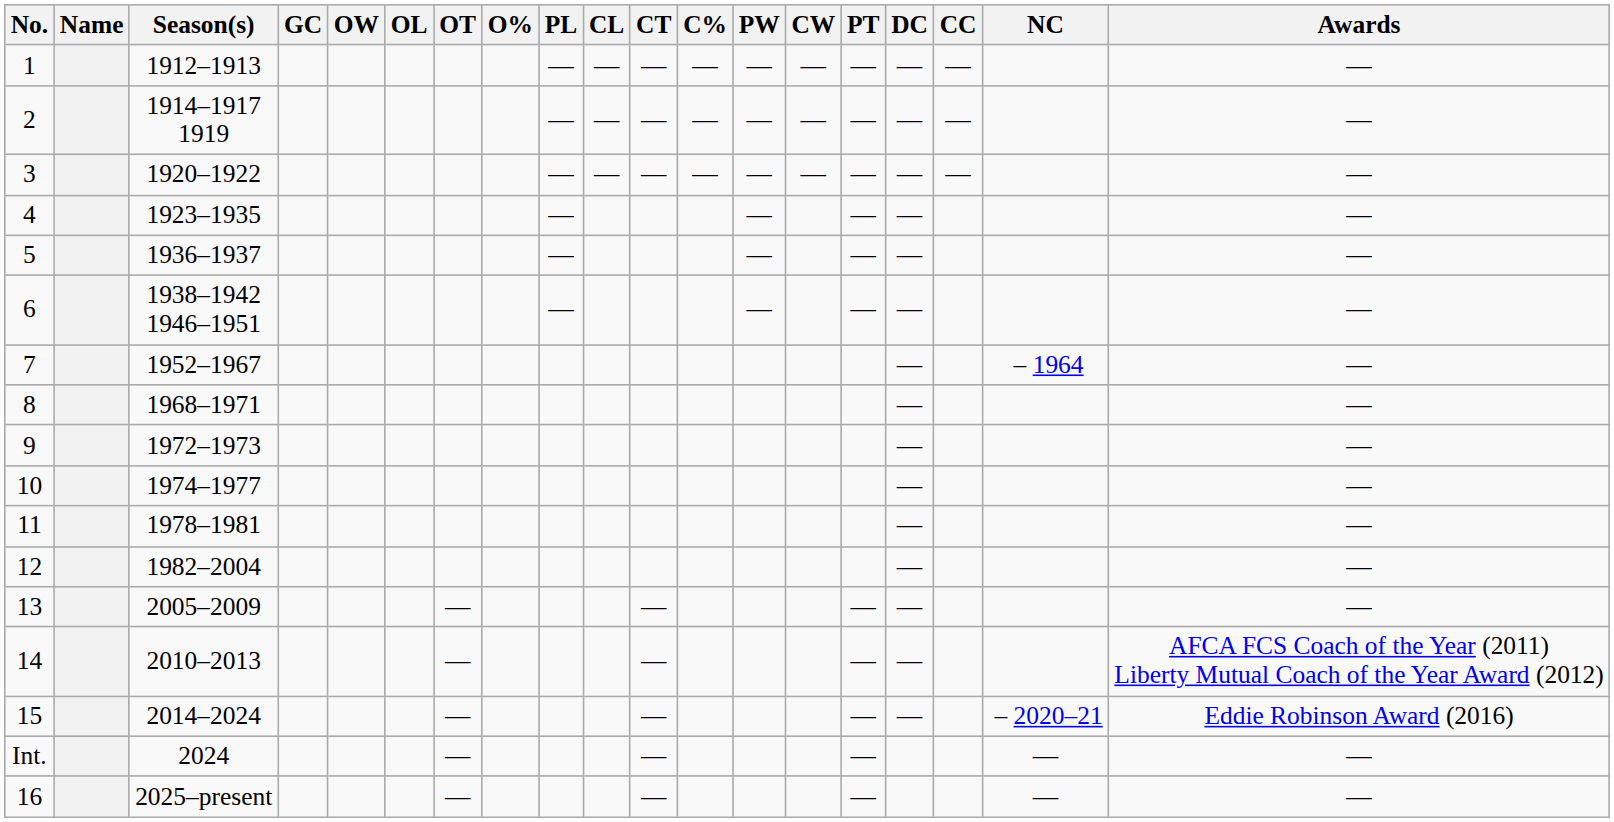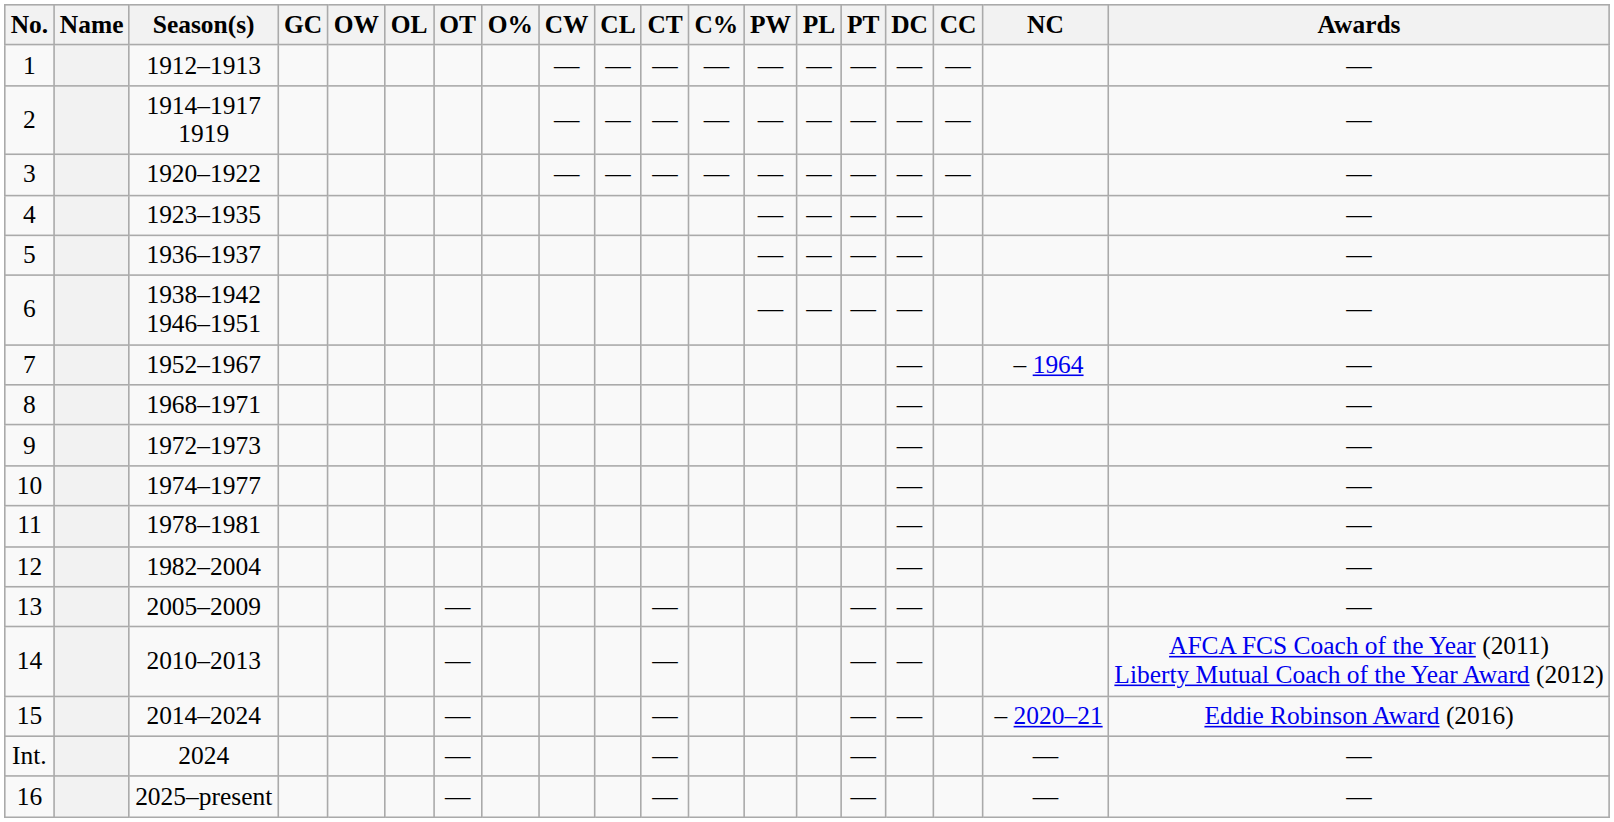 <table class="wikitable sortable" style="text-align:center">
 <tr>
 <th scope="col" class="unsortable">No.</th>
 <th scope="col">Name</th>
 <th scope="col">Season(s)<br></th>
 <th scope="col">GC</th>
 <th scope="col">OW</th>
 <th scope="col">OL</th>
 <th scope="col">OT</th>
 <th scope="col">O%</th>
-<th scope="col">PL</th>
+<th scope="col">CW</th>
 <th scope="col">CL</th>
 <th scope="col">CT</th>
 <th scope="col">C%</th>
 <th scope="col">PW</th>
-<th scope="col">CW</th>
+<th scope="col">PL</th>
 <th scope="col">PT</th>
 <th scope="col">DC</th>
 <th scope="col">CC</th>
 <th scope="col">NC</th>
 <th scope="col" class="unsortable">Awards</th>
 </tr>
 <tr>
 <td>1</td>
 <th scope="row"></th>
 <td>1912–1913</td>
 <td></td>
 <td></td>
 <td></td>
 <td></td>
 <td></td>
 <td>—</td>
 <td>—</td>
 <td>—</td>
 <td>—</td>
 <td>—</td>
 <td>—</td>
 <td>—</td>
 <td>—</td>
 <td>—</td>
 <td></td>
 <td>—</td>
 </tr>
 <tr>
 <td>2</td>
 <th scope="row"></th>
 <td>1914–1917<br>1919</td>
 <td></td>
 <td></td>
 <td></td>
 <td></td>
 <td></td>
 <td>—</td>
 <td>—</td>
 <td>—</td>
 <td>—</td>
 <td>—</td>
 <td>—</td>
 <td>—</td>
 <td>—</td>
 <td>—</td>
 <td></td>
 <td>—</td>
 </tr>
 <tr>
 <td>3</td>
 <th scope="row"></th>
 <td>1920–1922</td>
 <td></td>
 <td></td>
 <td></td>
 <td></td>
 <td></td>
 <td>—</td>
 <td>—</td>
 <td>—</td>
 <td>—</td>
 <td>—</td>
 <td>—</td>
 <td>—</td>
 <td>—</td>
 <td>—</td>
 <td></td>
 <td>—</td>
 </tr>
 <tr>
 <td>4</td>
 <th scope="row"></th>
 <td>1923–1935</td>
 <td></td>
 <td></td>
 <td></td>
 <td></td>
 <td></td>
-<td>—</td>
+<td></td>
 <td></td>
 <td></td>
 <td></td>
 <td>—</td>
-<td></td>
+<td>—</td>
 <td>—</td>
 <td>—</td>
 <td></td>
 <td></td>
 <td>—</td>
 </tr>
 <tr>
 <td>5</td>
 <th scope="row"></th>
 <td>1936–1937</td>
 <td></td>
 <td></td>
 <td></td>
 <td></td>
 <td></td>
-<td>—</td>
+<td></td>
 <td></td>
 <td></td>
 <td></td>
 <td>—</td>
-<td></td>
+<td>—</td>
 <td>—</td>
 <td>—</td>
 <td></td>
 <td></td>
 <td>—</td>
 </tr>
 <tr>
 <td>6</td>
 <th scope="row"></th>
 <td>1938–1942<br>1946–1951</td>
 <td></td>
 <td></td>
 <td></td>
 <td></td>
 <td></td>
-<td>—</td>
+<td></td>
 <td></td>
 <td></td>
 <td></td>
 <td>—</td>
-<td></td>
+<td>—</td>
 <td>—</td>
 <td>—</td>
 <td></td>
 <td></td>
 <td>—</td>
 </tr>
 <tr>
 <td>7</td>
 <th scope="row"></th>
 <td>1952–1967</td>
 <td></td>
 <td></td>
 <td></td>
 <td></td>
 <td></td>
 <td></td>
 <td></td>
 <td></td>
 <td></td>
 <td></td>
 <td></td>
 <td></td>
 <td>—</td>
 <td></td>
 <td> – <a href='#'>1964</a></td>
 <td>—</td>
 </tr>
 <tr>
 <td>8</td>
 <th scope="row"></th>
 <td>1968–1971</td>
 <td></td>
 <td></td>
 <td></td>
 <td></td>
 <td></td>
 <td></td>
 <td></td>
 <td></td>
 <td></td>
 <td></td>
 <td></td>
 <td></td>
 <td>—</td>
 <td></td>
 <td></td>
 <td>—</td>
 </tr>
 <tr>
 <td>9</td>
 <th scope="row"></th>
 <td>1972–1973</td>
 <td></td>
 <td></td>
 <td></td>
 <td></td>
 <td></td>
 <td></td>
 <td></td>
 <td></td>
 <td></td>
 <td></td>
 <td></td>
 <td></td>
 <td>—</td>
 <td></td>
 <td></td>
 <td>—</td>
 </tr>
 <tr>
 <td>10</td>
 <th scope="row"></th>
 <td>1974–1977</td>
 <td></td>
 <td></td>
 <td></td>
 <td></td>
 <td></td>
 <td></td>
 <td></td>
 <td></td>
 <td></td>
 <td></td>
 <td></td>
 <td></td>
 <td>—</td>
 <td></td>
 <td></td>
 <td>—</td>
 </tr>
 <tr>
 <td>11</td>
 <th scope="row"></th>
 <td>1978–1981</td>
 <td></td>
 <td></td>
 <td></td>
 <td></td>
 <td></td>
 <td></td>
 <td></td>
 <td></td>
 <td></td>
 <td></td>
 <td></td>
 <td></td>
 <td>—</td>
 <td></td>
 <td></td>
 <td>—</td>
 </tr>
 <tr>
 <td>12</td>
 <th scope="row"></th>
 <td>1982–2004</td>
 <td></td>
 <td></td>
 <td></td>
 <td></td>
 <td></td>
 <td></td>
 <td></td>
 <td></td>
 <td></td>
 <td></td>
 <td></td>
 <td></td>
 <td>—</td>
 <td></td>
 <td></td>
 <td>—</td>
 </tr>
 <tr>
 <td>13</td>
 <th scope="row"></th>
 <td>2005–2009</td>
 <td></td>
 <td></td>
 <td></td>
 <td>—</td>
 <td></td>
 <td></td>
 <td></td>
 <td>—</td>
 <td></td>
 <td></td>
 <td></td>
 <td>—</td>
 <td>—</td>
 <td></td>
 <td></td>
 <td>—</td>
 </tr>
 <tr>
 <td>14</td>
 <th scope="row"></th>
 <td>2010–2013</td>
 <td></td>
 <td></td>
 <td></td>
 <td>—</td>
 <td></td>
 <td></td>
 <td></td>
 <td>—</td>
 <td></td>
 <td></td>
 <td></td>
 <td>—</td>
 <td>—</td>
 <td></td>
 <td></td>
 <td><a href='#'>AFCA FCS Coach of the Year</a> (2011)<br><a href='#'>Liberty Mutual Coach of the Year Award</a> (2012)</td>
 </tr>
 <tr>
 <td>15</td>
 <th scope="row"></th>
 <td>2014–2024</td>
 <td></td>
 <td></td>
 <td></td>
 <td>—</td>
 <td></td>
 <td></td>
 <td></td>
 <td>—</td>
 <td></td>
 <td></td>
 <td></td>
 <td>—</td>
 <td>—</td>
 <td></td>
 <td> – <a href='#'>2020–21</a></td>
 <td><a href='#'>Eddie Robinson Award</a> (2016)</td>
 </tr>
 <tr>
 <td>Int.</td>
 <th scope="row"><br></th>
 <td>2024</td>
 <td></td>
 <td></td>
 <td></td>
 <td>—</td>
 <td></td>
 <td></td>
 <td></td>
 <td>—</td>
 <td></td>
 <td></td>
 <td></td>
 <td>—</td>
 <td></td>
 <td></td>
 <td>—</td>
 <td>—</td>
 </tr>
 <tr>
 <td>16</td>
 <th scope="row"></th>
 <td>2025–present</td>
 <td></td>
 <td></td>
 <td></td>
 <td>—</td>
 <td></td>
 <td></td>
 <td></td>
 <td>—</td>
 <td></td>
 <td></td>
 <td></td>
 <td>—</td>
 <td></td>
 <td></td>
 <td>—</td>
 <td>—</td>
 </tr>
 </table>
